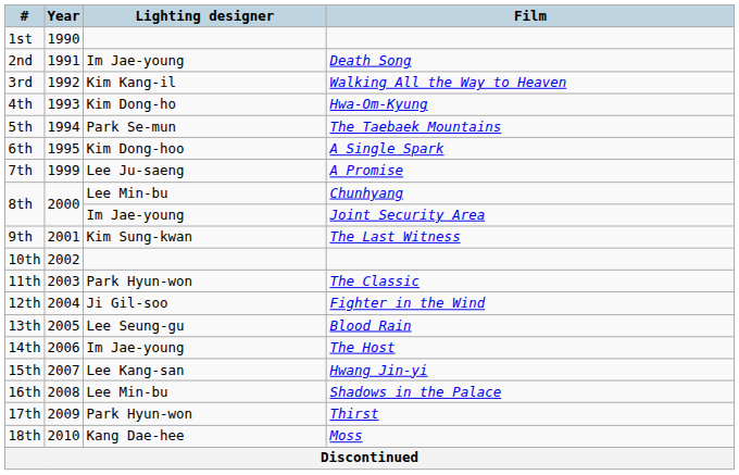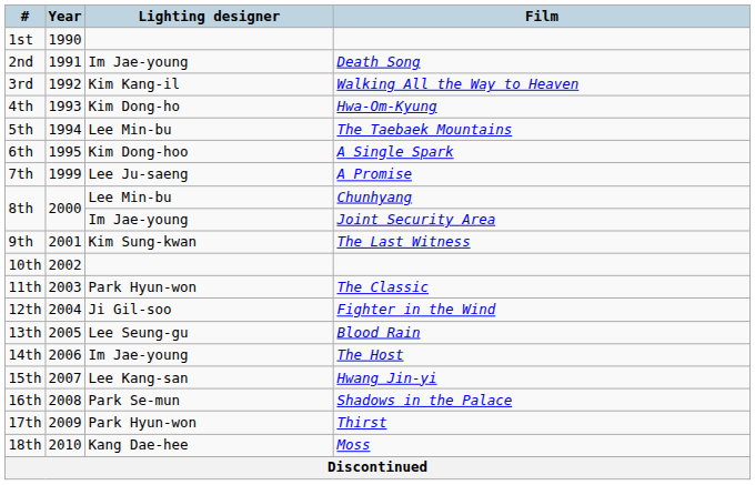 <table class="wikitable" style="width:700px">
 <tr>
 <th style="background:#BED5E1; width:10px">#</th>
 <th style="background:#BED5E1; width:10px">Year</th>
 <th style="background:#BED5E1;">Lighting designer</th>
 <th style="background:#BED5E1;">Film</th>
 </tr>
 <tr>
 <td>1st</td>
 <td>1990</td>
 <td></td>
 <td></td>
 </tr>
 <tr>
 <td>2nd</td>
 <td>1991</td>
 <td>Im Jae-young</td>
 <td><em><a href='#'>Death Song</a></em></td>
 </tr>
 <tr>
 <td>3rd</td>
 <td>1992</td>
 <td>Kim Kang-il</td>
 <td><em><a href='#'>Walking All the Way to Heaven</a></em></td>
 </tr>
 <tr>
 <td>4th</td>
 <td>1993</td>
 <td>Kim Dong-ho</td>
 <td><em><a href='#'>Hwa-Om-Kyung</a></em></td>
 </tr>
 <tr>
 <td>5th</td>
 <td>1994</td>
-<td>Park Se-mun</td>
+<td>Lee Min-bu</td>
 <td><em><a href='#'>The Taebaek Mountains</a></em></td>
 </tr>
 <tr>
 <td>6th</td>
 <td>1995</td>
 <td>Kim Dong-hoo</td>
 <td><em><a href='#'>A Single Spark</a></em></td>
 </tr>
 <tr>
 <td>7th</td>
 <td>1999</td>
 <td>Lee Ju-saeng</td>
 <td><em><a href='#'>A Promise</a></em></td>
 </tr>
 <tr>
 <td rowspan=2>8th</td>
 <td rowspan=2>2000</td>
 <td>Lee Min-bu</td>
 <td><em><a href='#'>Chunhyang</a></em></td>
 </tr>
 <tr>
 <td>Im Jae-young</td>
 <td><em><a href='#'>Joint Security Area</a></em></td>
 </tr>
 <tr>
 <td>9th</td>
 <td>2001</td>
 <td>Kim Sung-kwan</td>
 <td><em><a href='#'>The Last Witness</a></em></td>
 </tr>
 <tr>
 <td>10th</td>
 <td>2002</td>
 <td></td>
 <td></td>
 </tr>
 <tr>
 <td>11th</td>
 <td>2003</td>
 <td>Park Hyun-won</td>
 <td><em><a href='#'>The Classic</a></em></td>
 </tr>
 <tr>
 <td>12th</td>
 <td>2004</td>
 <td>Ji Gil-soo</td>
 <td><em><a href='#'>Fighter in the Wind</a></em></td>
 </tr>
 <tr>
 <td>13th</td>
 <td>2005</td>
 <td>Lee Seung-gu</td>
 <td><em><a href='#'>Blood Rain</a></em></td>
 </tr>
 <tr>
 <td>14th</td>
 <td>2006</td>
 <td>Im Jae-young</td>
 <td><em><a href='#'>The Host</a></em></td>
 </tr>
 <tr>
 <td>15th</td>
 <td>2007</td>
 <td>Lee Kang-san</td>
 <td><em><a href='#'>Hwang Jin-yi</a></em></td>
 </tr>
 <tr>
 <td>16th</td>
 <td>2008</td>
-<td>Lee Min-bu</td>
+<td>Park Se-mun</td>
 <td><em><a href='#'>Shadows in the Palace</a></em></td>
 </tr>
 <tr>
 <td>17th</td>
 <td>2009</td>
 <td>Park Hyun-won</td>
 <td><em><a href='#'>Thirst</a></em></td>
 </tr>
 <tr>
 <td>18th</td>
 <td>2010</td>
 <td>Kang Dae-hee</td>
 <td><em><a href='#'>Moss</a></em></td>
 </tr>
 <tr align=center>
 <th colspan="4">Discontinued</th>
 </tr>
 </table>
